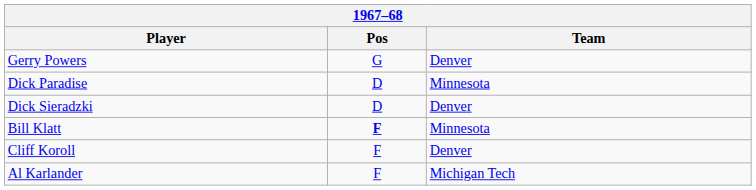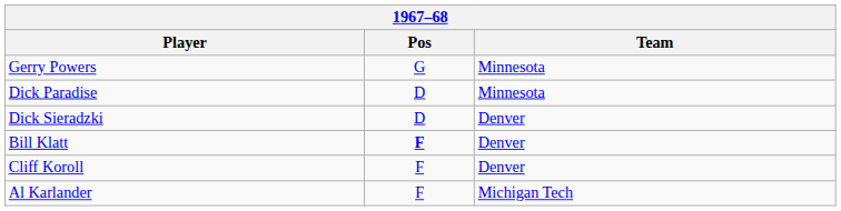 <table class="wikitable" width=95%>
 <tr>
 <th colspan=3><a href='#'>1967–68</a></th>
 </tr>
 <tr>
 <th>Player</th>
 <th>Pos</th>
 <th>Team</th>
 </tr>
 <tr>
 <td><a href='#'>Gerry Powers</a></td>
 <td align=center><a href='#'>G</a></td>
-<td><a href='#'>Denver</a></td>
+<td><a href='#'>Minnesota</a></td>
 </tr>
 <tr>
 <td><a href='#'>Dick Paradise</a></td>
 <td align=center><a href='#'>D</a></td>
 <td><a href='#'>Minnesota</a></td>
 </tr>
 <tr>
 <td><a href='#'>Dick Sieradzki</a></td>
 <td align=center><a href='#'>D</a></td>
 <td><a href='#'>Denver</a></td>
 </tr>
 <tr>
 <td><a href='#'>Bill Klatt</a></td>
 <td align=center><strong><a href='#'>F</a></strong></td>
-<td><a href='#'>Minnesota</a></td>
+<td><a href='#'>Denver</a></td>
 </tr>
 <tr>
 <td><a href='#'>Cliff Koroll</a></td>
 <td align=center><a href='#'>F</a></td>
 <td><a href='#'>Denver</a></td>
 </tr>
 <tr>
 <td><a href='#'>Al Karlander</a></td>
 <td align=center><a href='#'>F</a></td>
 <td><a href='#'>Michigan Tech</a></td>
 </tr>
 </table>
